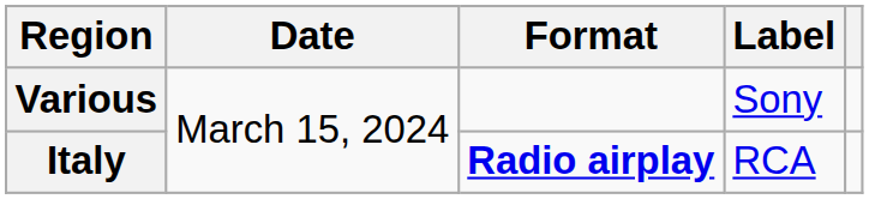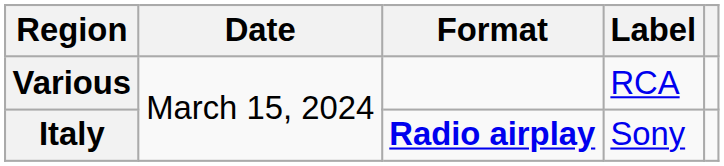 <table class="wikitable plainrowheaders">
 <tr>
 <th scope="col">Region</th>
 <th scope="col">Date</th>
 <th scope="col">Format</th>
 <th scope="col">Label</th>
 <th scope="col"></th>
 </tr>
 <tr>
 <th scope="row">Various</th>
 <td rowspan="2">March 15, 2024</td>
 <td></td>
-<td><a href='#'>Sony</a></td>
+<td><a href='#'>RCA</a></td>
 <td style="text-align:center;"></td>
 </tr>
 <tr>
 <th scope="row">Italy</th>
 <td><strong><a href='#'>Radio airplay</a></strong></td>
-<td><a href='#'>RCA</a></td>
+<td><a href='#'>Sony</a></td>
 <td style="text-align:center;"></td>
 </tr>
 </table>
